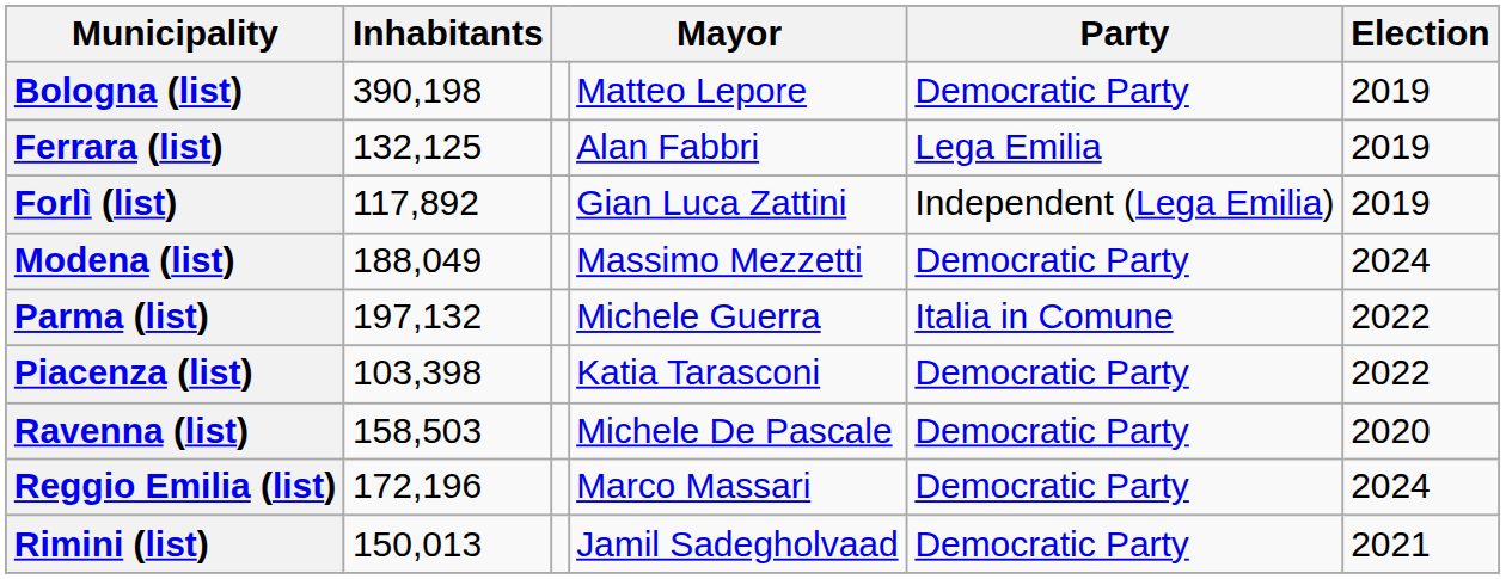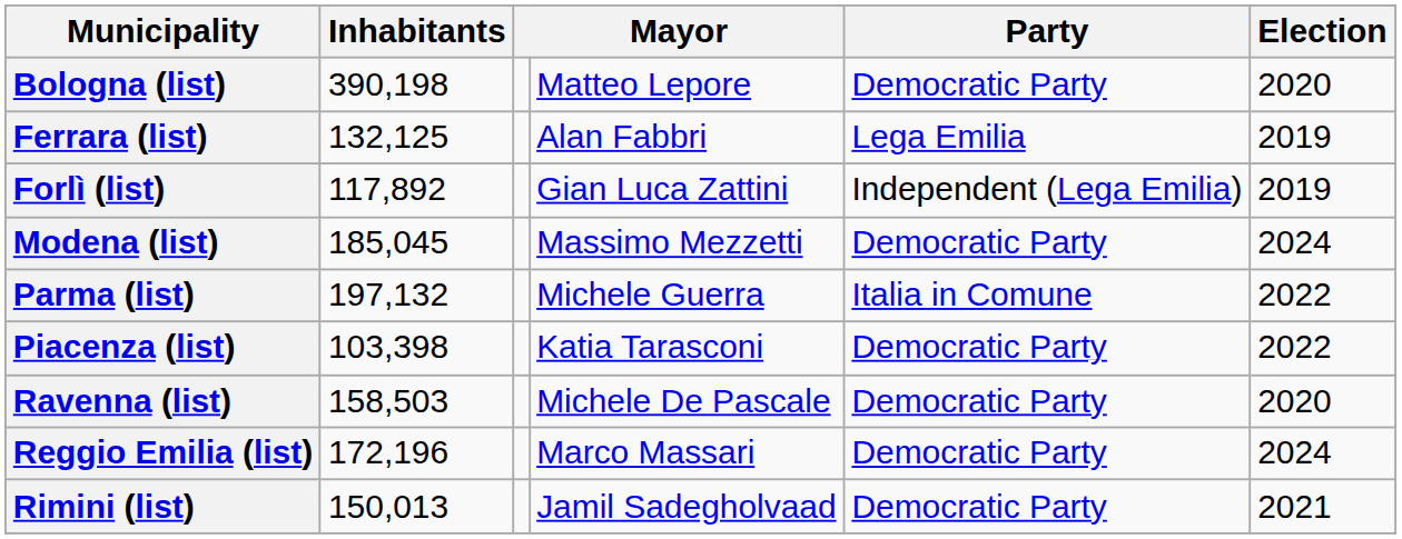 <table class="wikitable" border="1">
 <tr>
 <th scope="col">Municipality</th>
 <th colspan=1>Inhabitants</th>
 <th colspan=2>Mayor</th>
 <th colspan=1>Party</th>
 <th colspan=1>Election</th>
 </tr>
 <tr>
 <th scope="row" style="text-align: left;"><a href='#'>Bologna</a> (<a href='#'>list</a>)</th>
 <td>390,198</td>
 <td></td>
 <td><a href='#'>Matteo Lepore</a></td>
 <td><a href='#'>Democratic Party</a></td>
-<td>2019</td>
+<td>2020</td>
 </tr>
 <tr>
 <th scope="row" style="text-align: left;"><a href='#'>Ferrara</a> (<a href='#'>list</a>)</th>
 <td>132,125</td>
 <td></td>
 <td><a href='#'>Alan Fabbri</a></td>
 <td><a href='#'>Lega Emilia</a></td>
 <td>2019</td>
 </tr>
 <tr>
 <th scope="row" style="text-align: left;"><a href='#'>Forlì</a> (<a href='#'>list</a>)</th>
 <td>117,892</td>
 <td></td>
 <td><a href='#'>Gian Luca Zattini</a></td>
 <td>Independent (<a href='#'>Lega Emilia</a>)</td>
 <td>2019</td>
 </tr>
 <tr>
 <th scope="row" style="text-align: left;"><a href='#'>Modena</a> (<a href='#'>list</a>)</th>
-<td>188,049</td>
+<td>185,045</td>
 <td></td>
 <td><a href='#'>Massimo Mezzetti</a></td>
 <td><a href='#'>Democratic Party</a></td>
 <td>2024</td>
 </tr>
 <tr>
 <th scope="row" style="text-align: left;"><a href='#'>Parma</a> (<a href='#'>list</a>)</th>
 <td>197,132</td>
 <td></td>
 <td><a href='#'>Michele Guerra</a></td>
 <td><a href='#'>Italia in Comune</a></td>
 <td>2022</td>
 </tr>
 <tr>
 <th scope="row" style="text-align: left;"><a href='#'>Piacenza</a> (<a href='#'>list</a>)</th>
 <td>103,398</td>
 <td></td>
 <td><a href='#'>Katia Tarasconi</a></td>
 <td><a href='#'>Democratic Party</a></td>
 <td>2022</td>
 </tr>
 <tr>
 <th scope="row" style="text-align: left;"><a href='#'>Ravenna</a> (<a href='#'>list</a>)</th>
 <td>158,503</td>
 <td></td>
 <td><a href='#'>Michele De Pascale</a></td>
 <td><a href='#'>Democratic Party</a></td>
 <td>2020</td>
 </tr>
 <tr>
 <th scope="row" style="text-align: left;"><a href='#'>Reggio Emilia</a> (<a href='#'>list</a>)</th>
 <td>172,196</td>
 <td></td>
 <td><a href='#'>Marco Massari</a></td>
 <td><a href='#'>Democratic Party</a></td>
 <td>2024</td>
 </tr>
 <tr>
 <th scope="row" style="text-align: left;"><a href='#'>Rimini</a> (<a href='#'>list</a>)</th>
 <td>150,013</td>
 <td></td>
 <td><a href='#'>Jamil Sadegholvaad</a></td>
 <td><a href='#'>Democratic Party</a></td>
 <td>2021</td>
 </tr>
 </table>
